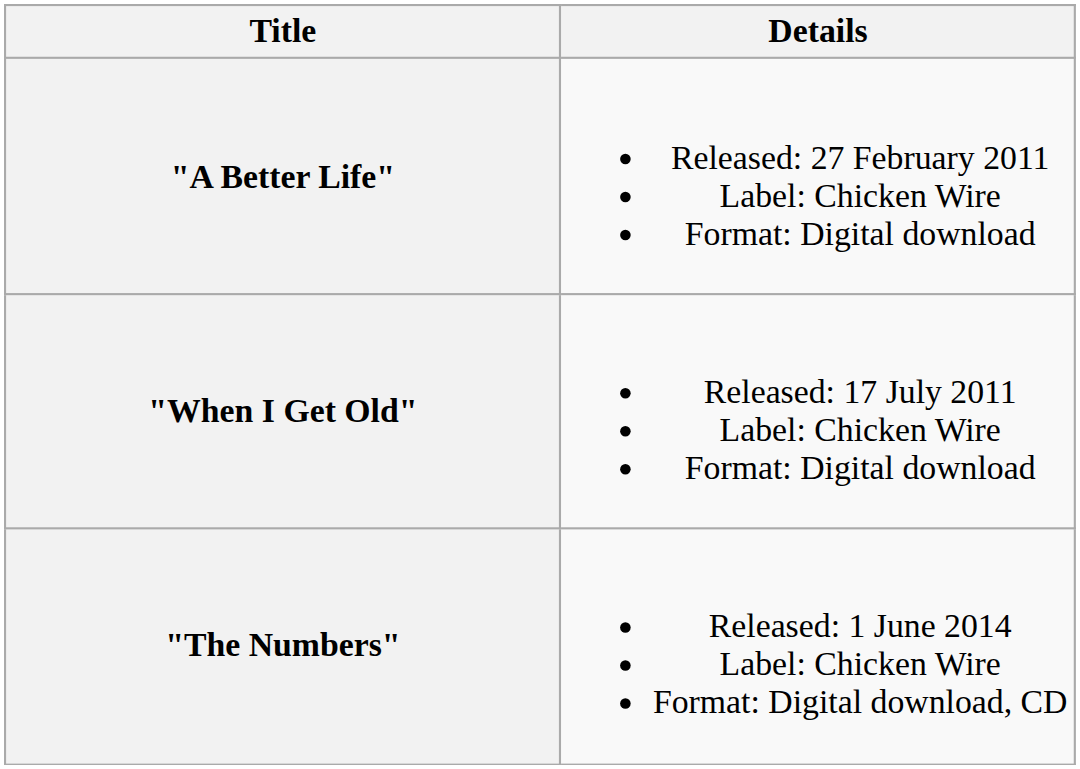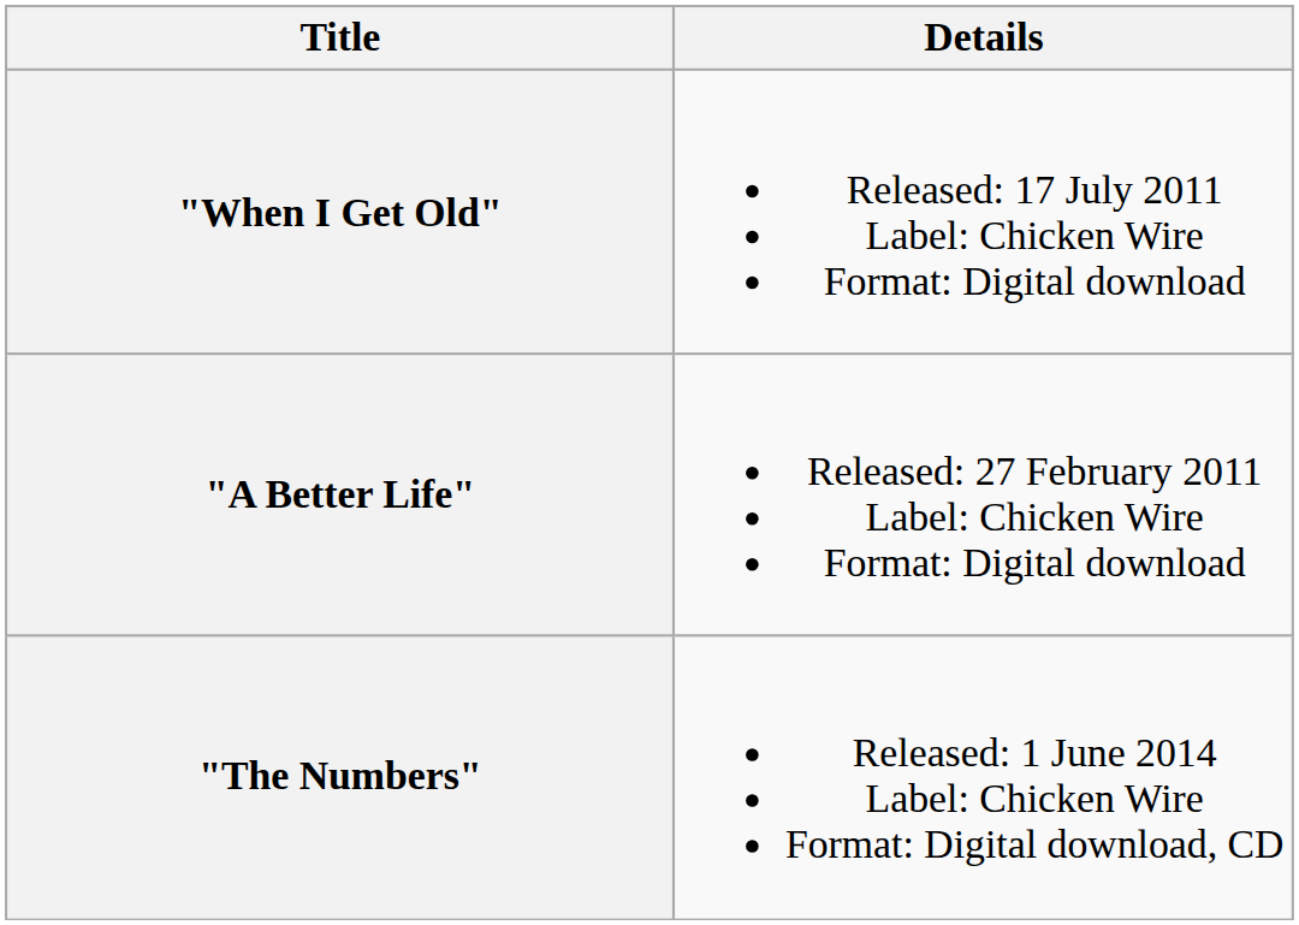 <table class="wikitable plainrowheaders" style="text-align:center;">
 <tr>
 <th scope="col" style="width:16em;">Title</th>
 <th scope="col">Details</th>
 </tr>
 <tr>
+<th scope="row">"When I Get Old"</th>
+<td><br><ul><li>Released: 17 July 2011</li><li>Label: Chicken Wire</li><li>Format: Digital download</li></ul></td>
+</tr>
+<tr>
 <th scope="row">"A Better Life"</th>
 <td><br><ul><li>Released: 27 February 2011</li><li>Label: Chicken Wire</li><li>Format: Digital download</li></ul></td>
-</tr>
-<tr>
-<th scope="row">"When I Get Old"</th>
-<td><br><ul><li>Released: 17 July 2011</li><li>Label: Chicken Wire</li><li>Format: Digital download</li></ul></td>
 </tr>
 <tr>
 <th scope="row">"The Numbers"</th>
 <td><br><ul><li>Released: 1 June 2014</li><li>Label: Chicken Wire</li><li>Format: Digital download, CD</li></ul></td>
 </tr>
 </table>
